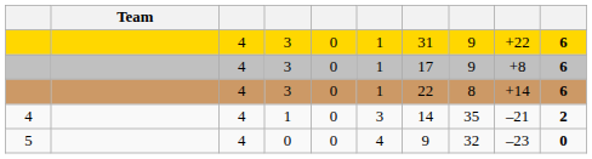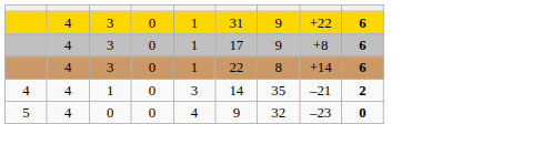 <table class="wikitable" style="text-align:center;">
 <tr>
 <th width=40></th>
-<th width=165>Team</th>
 <th width=40></th>
 <th width=40></th>
 <th width=40></th>
 <th width=40></th>
 <th width=40></th>
 <th width=40></th>
 <th width=40></th>
 <th width=40></th>
 </tr>
 <tr style="background:#ffd700;">
 <td></td>
-<td style="text-align:left;"></td>
 <td>4</td>
 <td>3</td>
 <td>0</td>
 <td>1</td>
 <td>31</td>
 <td>9</td>
 <td>+22</td>
 <td><strong>6</strong></td>
 </tr>
 <tr style="background:#c0c0c0;">
 <td></td>
-<td style="text-align:left;"></td>
 <td>4</td>
 <td>3</td>
 <td>0</td>
 <td>1</td>
 <td>17</td>
 <td>9</td>
 <td>+8</td>
 <td><strong>6</strong></td>
 </tr>
 <tr style="background:#cc9966;">
 <td></td>
-<td style="text-align:left;"></td>
 <td>4</td>
 <td>3</td>
 <td>0</td>
 <td>1</td>
 <td>22</td>
 <td>8</td>
 <td>+14</td>
 <td><strong>6</strong></td>
 </tr>
 <tr>
 <td>4</td>
-<td style="text-align:left;"></td>
 <td>4</td>
 <td>1</td>
 <td>0</td>
 <td>3</td>
 <td>14</td>
 <td>35</td>
 <td>–21</td>
 <td><strong>2</strong></td>
 </tr>
 <tr>
 <td>5</td>
-<td style="text-align:left;"></td>
 <td>4</td>
 <td>0</td>
 <td>0</td>
 <td>4</td>
 <td>9</td>
 <td>32</td>
 <td>–23</td>
 <td><strong>0</strong></td>
 </tr>
 </table>
